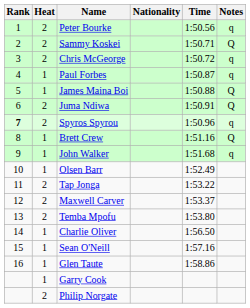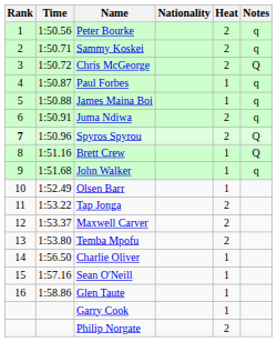 <table class="wikitable sortable" style="text-align:center">
 <tr>
 <th>Rank</th>
-<th>Heat</th>
+<th>Time</th>
 <th>Name</th>
 <th>Nationality</th>
-<th>Time</th>
+<th>Heat</th>
 <th>Notes</th>
 </tr>
 <tr bgcolor=ccffcc>
 <td>1</td>
-<td>2</td>
+<td>1:50.56</td>
 <td align=left><a href='#'>Peter Bourke</a></td>
 <td align=left></td>
-<td>1:50.56</td>
+<td>2</td>
 <td>q</td>
 </tr>
 <tr bgcolor=ccffcc>
 <td>2</td>
-<td>2</td>
+<td>1:50.71</td>
 <td align=left><a href='#'>Sammy Koskei</a></td>
 <td align=left></td>
-<td>1:50.71</td>
+<td>2</td>
+<td>q</td>
+</tr>
+<tr bgcolor=ccffcc>
+<td>3</td>
+<td>1:50.72</td>
+<td align=left><a href='#'>Chris McGeorge</a></td>
+<td align=left></td>
+<td>2</td>
 <td>Q</td>
 </tr>
 <tr bgcolor=ccffcc>
-<td>3</td>
-<td>2</td>
-<td align=left><a href='#'>Chris McGeorge</a></td>
-<td align=left></td>
-<td>1:50.72</td>
-<td>q</td>
-</tr>
-<tr bgcolor=ccffcc>
 <td>4</td>
-<td>1</td>
+<td>1:50.87</td>
 <td align=left><a href='#'>Paul Forbes</a></td>
 <td align=left></td>
-<td>1:50.87</td>
+<td>1</td>
 <td>q</td>
 </tr>
 <tr bgcolor=ccffcc>
 <td>5</td>
-<td>1</td>
+<td>1:50.88</td>
 <td align=left><a href='#'>James Maina Boi</a></td>
 <td align=left></td>
-<td>1:50.88</td>
+<td>1</td>
+<td>q</td>
+</tr>
+<tr bgcolor=ccffcc>
+<td>6</td>
+<td>1:50.91</td>
+<td align=left><a href='#'>Juma Ndiwa</a></td>
+<td align=left></td>
+<td>2</td>
+<td>q</td>
+</tr>
+<tr bgcolor=ddffdd>
+<td><strong>7</strong></td>
+<td>1:50.96</td>
+<td align=left><a href='#'>Spyros Spyrou</a></td>
+<td align=left></td>
+<td>2</td>
 <td>Q</td>
 </tr>
 <tr bgcolor=ccffcc>
-<td>6</td>
-<td>2</td>
-<td align=left><a href='#'>Juma Ndiwa</a></td>
-<td align=left></td>
-<td>1:50.91</td>
-<td>Q</td>
-</tr>
-<tr bgcolor=ddffdd>
-<td><strong>7</strong></td>
-<td>2</td>
-<td align=left><a href='#'>Spyros Spyrou</a></td>
-<td align=left></td>
-<td>1:50.96</td>
-<td>q</td>
-</tr>
-<tr bgcolor=ccffcc>
 <td>8</td>
-<td>1</td>
+<td>1:51.16</td>
 <td align=left><a href='#'>Brett Crew</a></td>
 <td align=left></td>
-<td>1:51.16</td>
+<td>1</td>
 <td>Q</td>
 </tr>
 <tr bgcolor=ccffcc>
 <td>9</td>
-<td>1</td>
+<td>1:51.68</td>
 <td align=left><a href='#'>John Walker</a></td>
 <td align=left></td>
-<td>1:51.68</td>
+<td>1</td>
 <td>q</td>
 </tr>
 <tr>
 <td>10</td>
-<td>1</td>
+<td>1:52.49</td>
 <td align=left><a href='#'>Olsen Barr</a></td>
 <td align=left></td>
-<td>1:52.49</td>
+<td>1</td>
 <td></td>
 </tr>
 <tr>
 <td>11</td>
-<td>2</td>
+<td>1:53.22</td>
 <td align=left><a href='#'>Tap Jonga</a></td>
 <td align=left></td>
-<td>1:53.22</td>
+<td>2</td>
 <td></td>
 </tr>
 <tr>
 <td>12</td>
-<td>2</td>
+<td>1:53.37</td>
 <td align=left><a href='#'>Maxwell Carver</a></td>
 <td align=left></td>
-<td>1:53.37</td>
+<td>2</td>
 <td></td>
 </tr>
 <tr>
 <td>13</td>
-<td>2</td>
+<td>1:53.80</td>
 <td align=left><a href='#'>Temba Mpofu</a></td>
 <td align=left></td>
-<td>1:53.80</td>
+<td>2</td>
 <td></td>
 </tr>
 <tr>
 <td>14</td>
-<td>1</td>
+<td>1:56.50</td>
 <td align=left><a href='#'>Charlie Oliver</a></td>
 <td align=left></td>
-<td>1:56.50</td>
+<td>1</td>
 <td></td>
 </tr>
 <tr>
 <td>15</td>
-<td>1</td>
+<td>1:57.16</td>
 <td align=left><a href='#'>Sean O'Neill</a></td>
 <td align=left></td>
-<td>1:57.16</td>
+<td>1</td>
 <td></td>
 </tr>
 <tr>
 <td>16</td>
-<td>1</td>
+<td>1:58.86</td>
 <td align=left><a href='#'>Glen Taute</a></td>
 <td align=left></td>
-<td>1:58.86</td>
+<td>1</td>
 <td></td>
 </tr>
 <tr>
 <td></td>
-<td>1</td>
+<td></td>
 <td align=left><a href='#'>Garry Cook</a></td>
 <td align=left></td>
-<td></td>
+<td>1</td>
 <td></td>
 </tr>
 <tr>
 <td></td>
-<td>2</td>
+<td></td>
 <td align=left><a href='#'>Philip Norgate</a></td>
 <td align=left></td>
-<td></td>
+<td>2</td>
 <td></td>
 </tr>
 </table>
